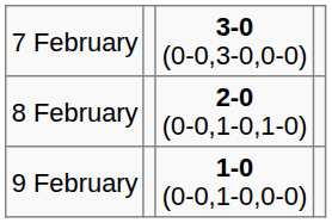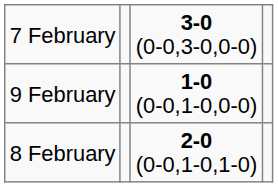 <table bgcolor="#f9f9f9" cellpadding="3" cellspacing="0" border="1" style="font-size: 95%; border: gray solid 1px; border-collapse: collapse; background: #f9f9f9;">
 <tr>
 <td>7 February</td>
 <td></td>
 <td align="center"><strong>3-0</strong><br>(0-0,3-0,0-0)</td>
 <td></td>
 </tr>
 <tr>
+<td>9 February</td>
+<td></td>
+<td align="center"><strong>1-0</strong><br>(0-0,1-0,0-0)</td>
+<td></td>
+</tr>
+<tr>
 <td>8 February</td>
 <td></td>
 <td align="center"><strong>2-0</strong><br>(0-0,1-0,1-0)</td>
 <td></td>
 </tr>
-<tr>
-<td>9 February</td>
-<td></td>
-<td align="center"><strong>1-0</strong><br>(0-0,1-0,0-0)</td>
-<td></td>
-</tr>
 </table>
